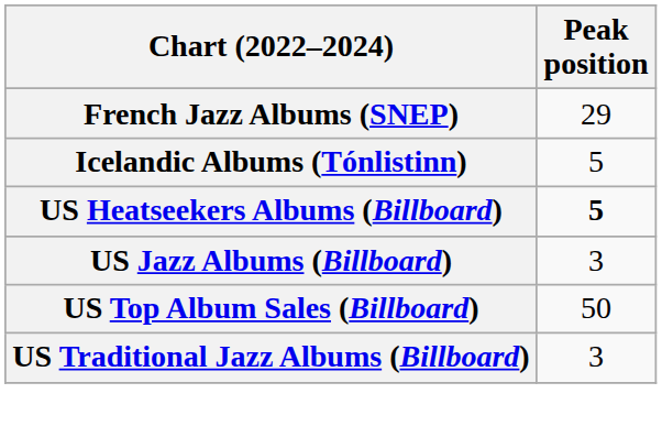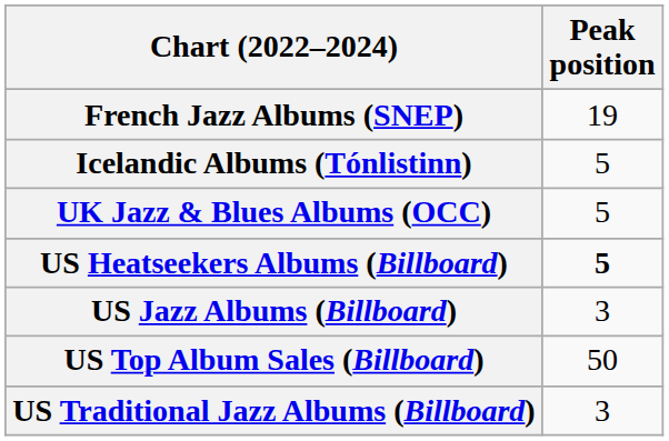 <table class="wikitable sortable plainrowheaders" style="text-align:center">
 <tr>
 <th scope="col">Chart (2022–2024)</th>
 <th scope="col">Peak<br>position</th>
 </tr>
 <tr>
 <th scope="row">French Jazz Albums (<a href='#'>SNEP</a>)</th>
-<td>29</td>
+<td>19</td>
 </tr>
 <tr>
 <th scope="row">Icelandic Albums (<a href='#'>Tónlistinn</a>)</th>
+<td>5</td>
+</tr>
+<tr>
+<th scope="row"><a href='#'>UK Jazz & Blues Albums</a> (<a href='#'>OCC</a>)</th>
 <td>5</td>
 </tr>
 <tr>
 <th scope="row">US <a href='#'>Heatseekers Albums</a> (<em><a href='#'>Billboard</a></em>)</th>
 <td><strong>5</strong></td>
 </tr>
 <tr>
 <th scope="row">US <a href='#'>Jazz Albums</a> (<em><a href='#'>Billboard</a></em>)</th>
 <td>3</td>
 </tr>
 <tr>
 <th scope="row">US <a href='#'>Top Album Sales</a> (<em><a href='#'>Billboard</a></em>)</th>
 <td>50</td>
 </tr>
 <tr>
 <th scope="row">US <a href='#'>Traditional Jazz Albums</a> (<em><a href='#'>Billboard</a></em>)</th>
 <td>3</td>
 </tr>
 </table>
